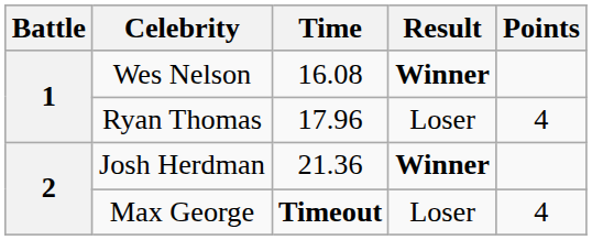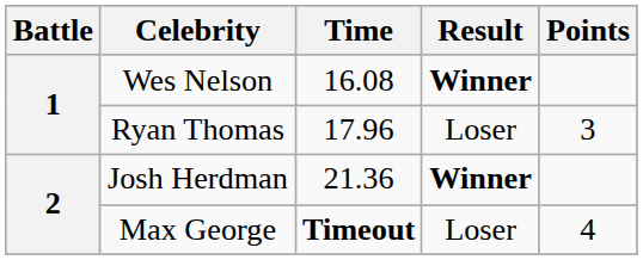 <table class="wikitable plainrowheaders" style="text-align:center;">
 <tr>
 <th>Battle</th>
 <th>Celebrity</th>
 <th>Time</th>
 <th>Result</th>
 <th>Points</th>
 </tr>
 <tr>
 <th rowspan=2>1</th>
 <td>Wes Nelson</td>
 <td>16.08</td>
 <td><strong>Winner</strong></td>
 <td></td>
 </tr>
 <tr>
 <td>Ryan Thomas</td>
 <td>17.96</td>
 <td>Loser</td>
-<td>4</td>
+<td>3</td>
 </tr>
 <tr>
 <th rowspan=2>2</th>
 <td>Josh Herdman</td>
 <td>21.36</td>
 <td><strong>Winner</strong></td>
 <td></td>
 </tr>
 <tr>
 <td>Max George</td>
 <td><strong>Timeout</strong></td>
 <td>Loser</td>
 <td>4</td>
 </tr>
 </table>
